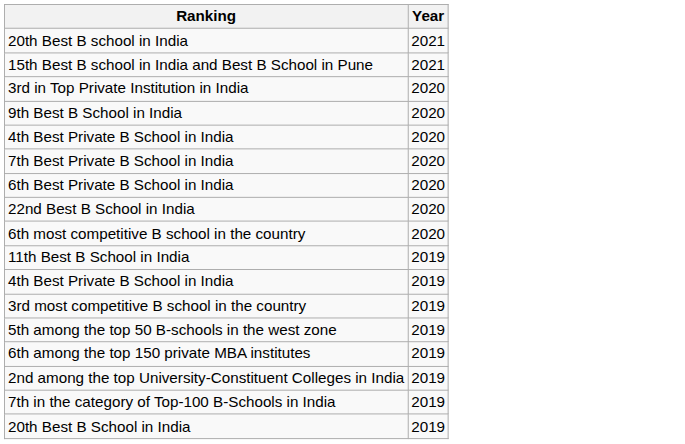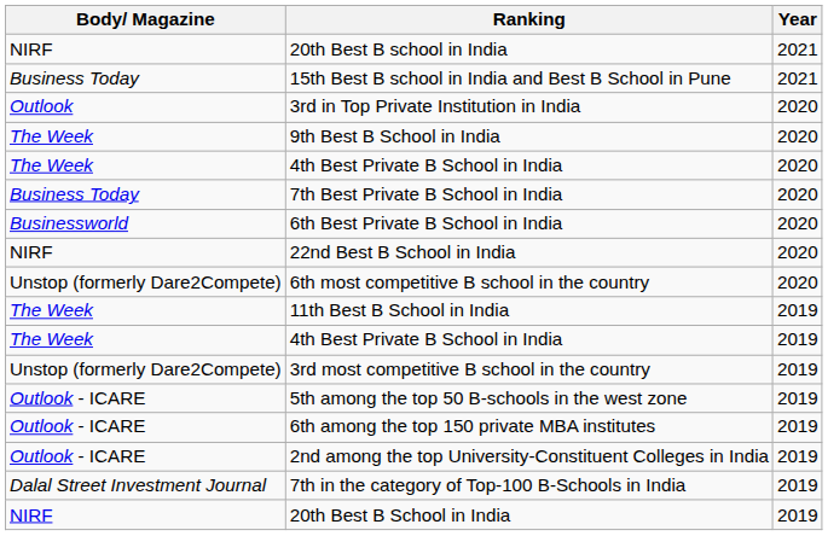 <table class="wikitable">
 <tr>
+<th>Body/ Magazine</th>
 <th>Ranking</th>
 <th>Year</th>
 </tr>
 <tr>
+<td>NIRF</td>
 <td>20th Best B school in India</td>
 <td>2021</td>
 </tr>
 <tr>
+<td><em>Business Today</em></td>
 <td>15th Best B school in India and Best B School in Pune</td>
 <td>2021</td>
 </tr>
 <tr>
+<td><a href='#'><em>Outlook</em></a></td>
 <td>3rd in Top Private Institution in India</td>
 <td>2020</td>
 </tr>
 <tr>
+<td><em><a href='#'>The Week</a></em></td>
 <td>9th Best B School in India</td>
 <td>2020</td>
 </tr>
 <tr>
+<td><em><a href='#'>The Week</a></em></td>
 <td>4th Best Private B School in India</td>
 <td>2020</td>
 </tr>
 <tr>
+<td><a href='#'><em>Business Today</em></a></td>
 <td>7th Best Private B School in India</td>
 <td>2020</td>
 </tr>
 <tr>
+<td><em><a href='#'>Businessworld</a></em></td>
 <td>6th Best Private B School in India</td>
 <td>2020</td>
 </tr>
 <tr>
+<td>NIRF</td>
 <td>22nd Best B School in India</td>
 <td>2020</td>
 </tr>
 <tr>
+<td>Unstop (formerly Dare2Compete)</td>
 <td>6th most competitive B school in the country<br></td>
 <td>2020</td>
 </tr>
 <tr>
+<td><em><a href='#'>The Week</a></em></td>
 <td>11th Best B School in India</td>
 <td>2019</td>
 </tr>
 <tr>
+<td><em><a href='#'>The Week</a></em></td>
 <td>4th Best Private B School in India</td>
 <td>2019</td>
 </tr>
 <tr>
+<td>Unstop (formerly Dare2Compete)</td>
 <td>3rd most competitive B school in the country</td>
 <td>2019</td>
 </tr>
 <tr>
+<td><a href='#'><em>Outlook</em></a> - ICARE</td>
 <td>5th among the top 50 B-schools in the west zone</td>
 <td>2019</td>
 </tr>
 <tr>
+<td><a href='#'><em>Outlook</em></a> - ICARE</td>
 <td>6th among the top 150 private MBA institutes</td>
 <td>2019</td>
 </tr>
 <tr>
+<td><a href='#'><em>Outlook</em></a> - ICARE</td>
 <td>2nd among the top University-Constituent Colleges in India</td>
 <td>2019</td>
 </tr>
 <tr>
+<td><em>Dalal Street Investment Journal</em></td>
 <td>7th in the category of Top-100 B-Schools in India</td>
 <td>2019</td>
 </tr>
 <tr>
+<td><a href='#'>NIRF</a></td>
 <td>20th Best B School in India</td>
 <td>2019</td>
 </tr>
 </table>
